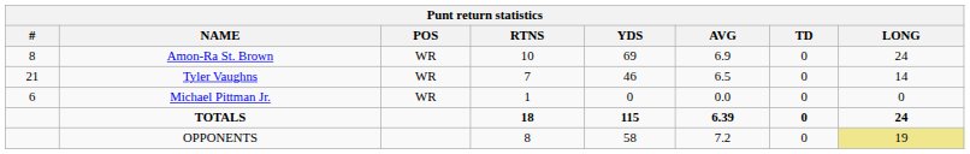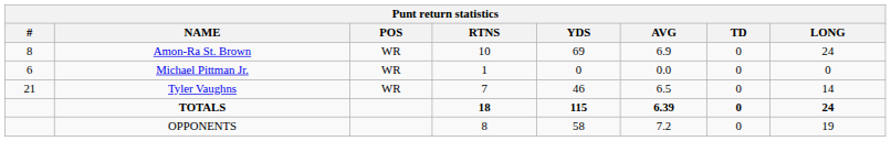 <table style="width:60%; text-align:center;" class="wikitable collapsible collapsed">
 <tr>
 <th colspan="8">Punt return statistics</th>
 </tr>
 <tr>
 <th>#</th>
 <th>NAME</th>
 <th>POS</th>
 <th>RTNS</th>
 <th>YDS</th>
 <th>AVG</th>
 <th>TD</th>
 <th>LONG</th>
 </tr>
 <tr>
 <td>8</td>
 <td><a href='#'>Amon-Ra St. Brown</a></td>
 <td>WR</td>
 <td>10</td>
 <td>69</td>
 <td>6.9</td>
 <td>0</td>
 <td>24</td>
 </tr>
 <tr>
+<td>6</td>
+<td><a href='#'>Michael Pittman Jr.</a></td>
+<td>WR</td>
+<td>1</td>
+<td>0</td>
+<td>0.0</td>
+<td>0</td>
+<td>0</td>
+</tr>
+<tr>
 <td>21</td>
 <td><a href='#'>Tyler Vaughns</a></td>
 <td>WR</td>
 <td>7</td>
 <td>46</td>
 <td>6.5</td>
 <td>0</td>
 <td>14</td>
-</tr>
-<tr>
-<td>6</td>
-<td><a href='#'>Michael Pittman Jr.</a></td>
-<td>WR</td>
-<td>1</td>
-<td>0</td>
-<td>0.0</td>
-<td>0</td>
-<td>0</td>
 </tr>
 <tr>
 <td></td>
 <td><strong>TOTALS</strong></td>
 <td></td>
 <td><strong>18</strong></td>
 <td><strong>115</strong></td>
 <td><strong>6.39</strong></td>
 <td><strong>0</strong></td>
 <td><strong>24</strong></td>
 </tr>
 <tr>
 <td></td>
 <td>OPPONENTS</td>
 <td></td>
 <td>8</td>
 <td>58</td>
 <td>7.2</td>
 <td>0</td>
-<td style="background: khaki;">19</td>
+<td>19</td>
 </tr>
 </table>
